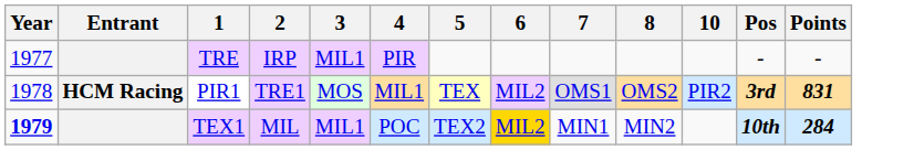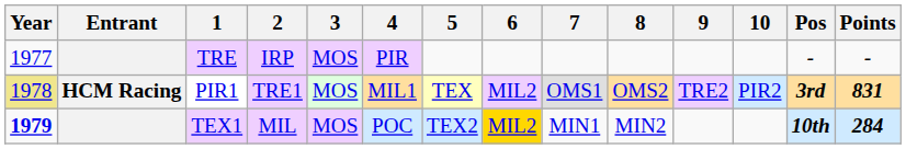 <table class="wikitable" style="text-align:center; font-size:90%">
 <tr>
 <th>Year</th>
 <th>Entrant</th>
 <th>1</th>
 <th>2</th>
 <th>3</th>
 <th>4</th>
 <th>5</th>
 <th>6</th>
 <th>7</th>
 <th>8</th>
+<th>9</th>
 <th>10</th>
 <th>Pos</th>
 <th>Points</th>
 </tr>
 <tr>
 <td><a href='#'>1977</a></td>
 <th></th>
 <td style="background:#EFCFFF;"><a href='#'>TRE</a><br></td>
 <td style="background:#EFCFFF;"><a href='#'>IRP</a><br></td>
-<td style="background:#EFCFFF;"><a href='#'>MIL1</a><br></td>
+<td style="background:#EFCFFF;"><a href='#'>MOS</a><br></td>
 <td style="background:#EFCFFF;"><a href='#'>PIR</a><br></td>
+<td></td>
 <td></td>
 <td></td>
 <td></td>
 <td></td>
 <td></td>
 <td><strong><em>-</em></strong></td>
 <td><strong><em>-</em></strong></td>
 </tr>
 <tr>
-<td><a href='#'>1978</a></td>
+<td style="background: khaki;"><a href='#'>1978</a></td>
 <th>HCM Racing</th>
 <td style="background-color:#FFFFFF"><a href='#'>PIR1</a><br></td>
 <td style="background-color:#EFCFFF"><a href='#'>TRE1</a><br></td>
 <td style="background-color:#DFFFDF"><a href='#'>MOS</a><br></td>
 <td style="background-color:#FFDF9F"><a href='#'>MIL1</a><br></td>
 <td style="background-color:#FFFFBF"><a href='#'>TEX</a><br></td>
 <td style="background-color:#EFCFFF"><a href='#'>MIL2</a><br></td>
 <td style="background-color:#DFDFDF"><a href='#'>OMS1</a><br></td>
 <td style="background-color:#FFDF9F"><a href='#'>OMS2</a><br></td>
+<td style="background-color:#EFCFFF"><a href='#'>TRE2</a><br></td>
 <td style="background-color:#CFEAFF"><a href='#'>PIR2</a><br></td>
 <td style="background-color:#FFDF9F"><strong><em>3rd</em></strong></td>
 <td style="background-color:#FFDF9F"><strong><em>831</em></strong></td>
 </tr>
 <tr>
 <td><strong><a href='#'>1979</a></strong></td>
 <th></th>
 <td style="background:#EFCFFF;"><a href='#'>TEX1</a><br></td>
 <td style="background:#EFCFFF;"><a href='#'>MIL</a><br></td>
-<td style="background:#EFCFFF;"><a href='#'>MIL1</a><br></td>
+<td style="background:#EFCFFF;"><a href='#'>MOS</a><br></td>
 <td style="background:#CFEAFF;"><a href='#'>POC</a><br></td>
 <td style="background:#CFEAFF;"><a href='#'>TEX2</a><br></td>
 <td style="background: gold;"><a href='#'>MIL2</a></td>
 <td><a href='#'>MIN1</a></td>
 <td><a href='#'>MIN2</a></td>
 <td></td>
+<td></td>
 <td style="background:#CFEAFF;"><strong><em>10th</em></strong></td>
 <td style="background:#CFEAFF;"><strong><em>284</em></strong></td>
 </tr>
 </table>
